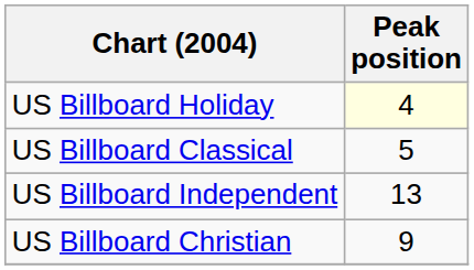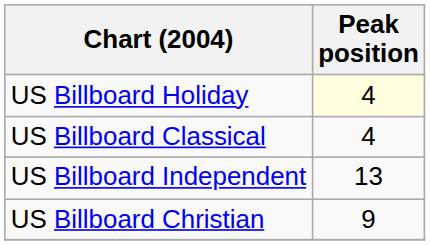 <table class="wikitable sortable">
 <tr>
 <th style="text-align:center;">Chart (2004)</th>
 <th style="text-align:center;">Peak<br>position</th>
 </tr>
 <tr>
 <td>US <a href='#'>Billboard Holiday</a></td>
 <td style="background: lightyellow; text-align:center;">4</td>
 </tr>
 <tr>
 <td>US <a href='#'>Billboard Classical</a></td>
-<td style="text-align:center;">5</td>
+<td style="text-align:center;">4</td>
 </tr>
 <tr>
 <td>US <a href='#'>Billboard Independent</a></td>
 <td style="text-align:center;">13</td>
 </tr>
 <tr>
 <td>US <a href='#'>Billboard Christian</a></td>
 <td style="text-align:center;">9</td>
 </tr>
 <tr>
 </tr>
 </table>
